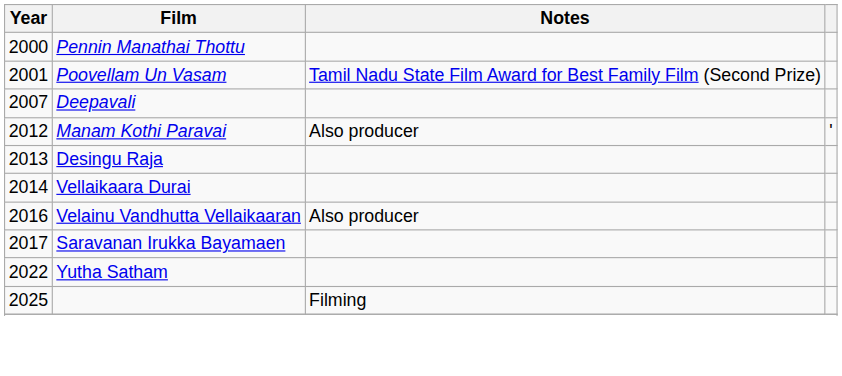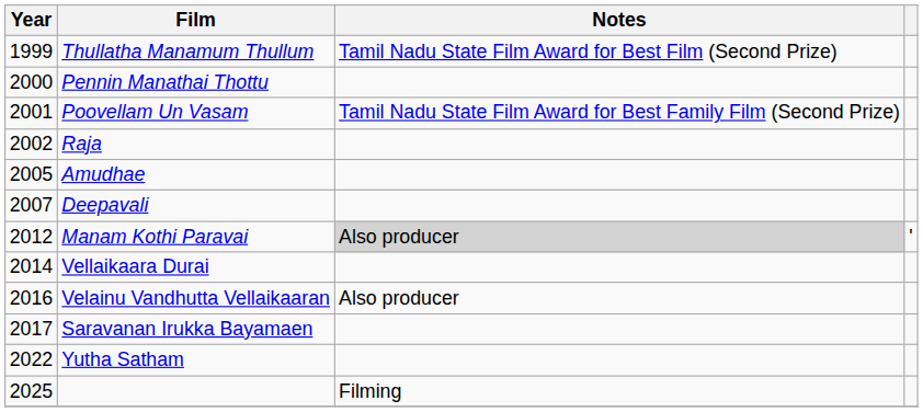 <table class="wikitable sortable">
 <tr>
 <th>Year</th>
 <th>Film</th>
 <th>Notes</th>
 <th></th>
+</tr>
+<tr>
+<td>1999</td>
+<td><em><a href='#'>Thullatha Manamum Thullum</a></em></td>
+<td><a href='#'>Tamil Nadu State Film Award for Best Film</a> (Second Prize)</td>
+<td></td>
 </tr>
 <tr>
 <td>2000</td>
 <td><em><a href='#'>Pennin Manathai Thottu</a></em></td>
 <td></td>
 <td></td>
 </tr>
 <tr>
 <td>2001</td>
 <td><em><a href='#'>Poovellam Un Vasam</a></em></td>
 <td><a href='#'>Tamil Nadu State Film Award for Best Family Film</a> (Second Prize)</td>
 <td></td>
 </tr>
 <tr>
+<td>2002</td>
+<td><em><a href='#'>Raja</a></em></td>
+<td></td>
+<td></td>
+</tr>
+<tr>
+<td>2005</td>
+<td><em><a href='#'>Amudhae</a></em></td>
+<td></td>
+<td></td>
+</tr>
+<tr>
 <td>2007</td>
 <td><em><a href='#'>Deepavali</a></em></td>
 <td></td>
 <td></td>
 </tr>
 <tr>
 <td>2012</td>
 <td><em><a href='#'>Manam Kothi Paravai</a></td>
-<td>Also producer</td>
+<td style="background: lightgrey;">Also producer</td>
 <td>'</td>
-</tr>
-<tr>
-<td>2013</td>
-<td></em><a href='#'>Desingu Raja</a><em></td>
-<td></td>
-<td></td>
 </tr>
 <tr>
 <td>2014</td>
 <td></em><a href='#'>Vellaikaara Durai</a><em></td>
 <td></td>
 <td></td>
 </tr>
 <tr>
 <td>2016</td>
 <td></em><a href='#'>Velainu Vandhutta Vellaikaaran</a><em></td>
 <td>Also producer</td>
 <td></td>
 </tr>
 <tr>
 <td>2017</td>
 <td></em><a href='#'>Saravanan Irukka Bayamaen</a><em></td>
 <td></td>
 <td></td>
 </tr>
 <tr>
 <td>2022</td>
 <td></em><a href='#'>Yutha Satham</a><em></td>
 <td></td>
 <td></td>
 </tr>
 <tr>
 <td>2025</td>
 <td></td>
 <td>Filming</td>
 <td></td>
 </tr>
 <tr>
 </tr>
 <tr>
 </tr>
 </table>
